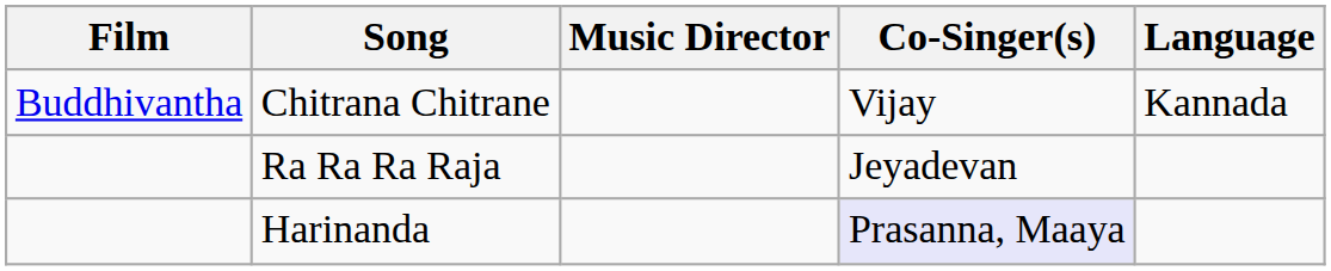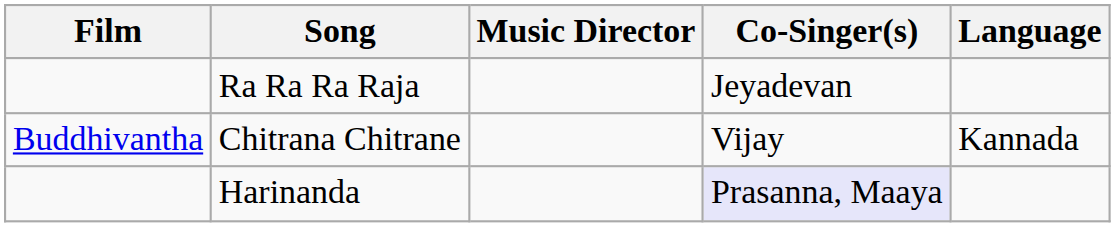 <table class="wikitable sortable">
 <tr>
 <th>Film</th>
 <th>Song</th>
 <th>Music Director</th>
 <th>Co-Singer(s)</th>
 <th>Language</th>
+</tr>
+<tr>
+<td></td>
+<td>Ra Ra Ra Raja</td>
+<td></td>
+<td>Jeyadevan</td>
+<td></td>
 </tr>
 <tr>
 <td><a href='#'>Buddhivantha</a></td>
 <td>Chitrana Chitrane</td>
 <td></td>
 <td>Vijay</td>
 <td>Kannada</td>
 </tr>
 <tr>
 <td></td>
-<td>Ra Ra Ra Raja</td>
-<td></td>
-<td>Jeyadevan</td>
-<td></td>
-</tr>
-<tr>
-<td></td>
 <td>Harinanda</td>
 <td></td>
 <td style="background: lavender;">Prasanna, Maaya</td>
 <td></td>
 </tr>
 </table>
